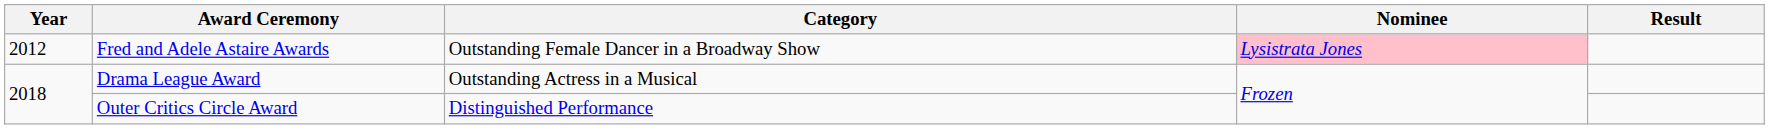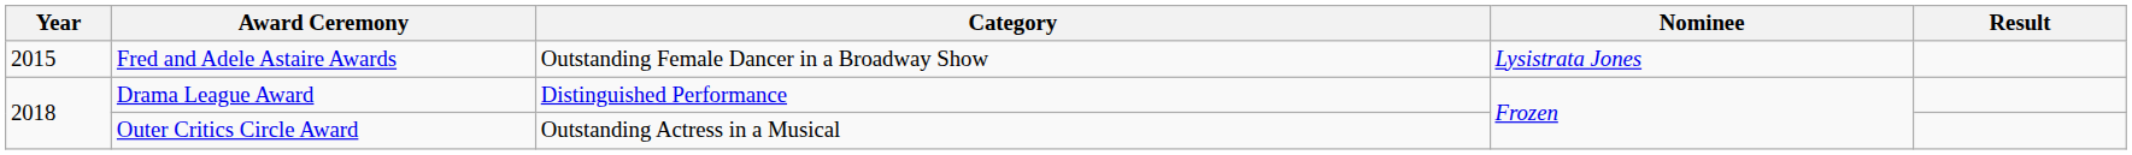 <table class="wikitable" width="95%">
 <tr>
 <th width="5%">Year</th>
 <th width="20%">Award Ceremony</th>
 <th width="45%">Category</th>
 <th width="20%">Nominee</th>
 <th width="10%">Result</th>
 </tr>
 <tr>
-<td>2012</td>
+<td>2015</td>
 <td><a href='#'>Fred and Adele Astaire Awards</a></td>
 <td>Outstanding Female Dancer in a Broadway Show</td>
-<td style="background: pink;"><em><a href='#'>Lysistrata Jones</a></em></td>
+<td><em><a href='#'>Lysistrata Jones</a></em></td>
 <td></td>
 </tr>
 <tr>
 <td rowspan="2">2018</td>
 <td><a href='#'>Drama League Award</a></td>
-<td>Outstanding Actress in a Musical</td>
+<td><a href='#'>Distinguished Performance</a></td>
 <td rowspan="2"><em><a href='#'>Frozen</a></em></td>
 <td></td>
 </tr>
 <tr>
 <td><a href='#'>Outer Critics Circle Award</a></td>
-<td><a href='#'>Distinguished Performance</a></td>
+<td>Outstanding Actress in a Musical</td>
 <td></td>
 </tr>
 </table>
